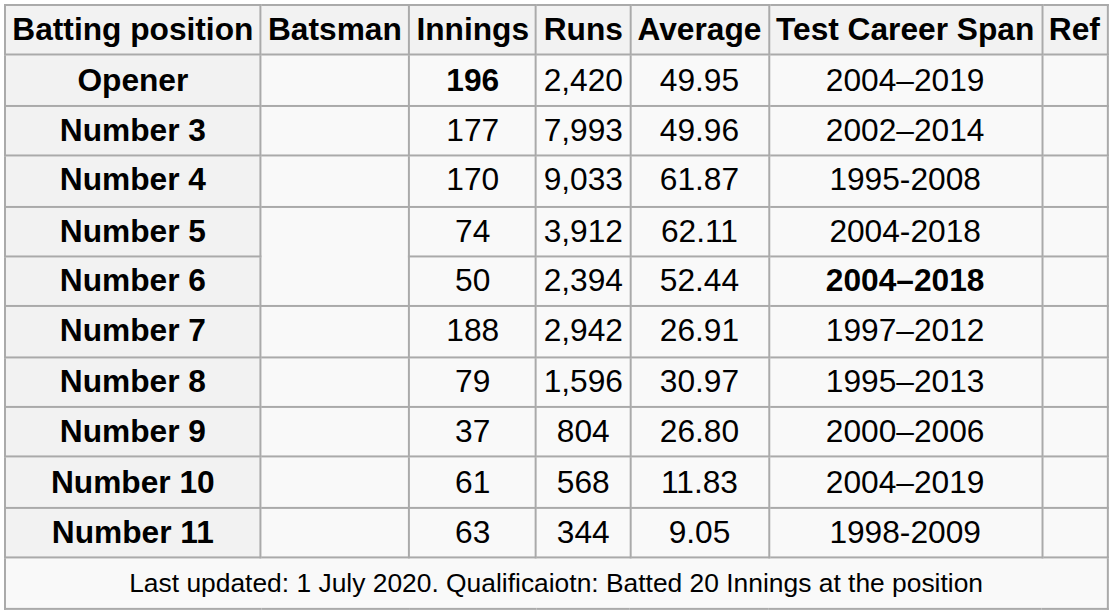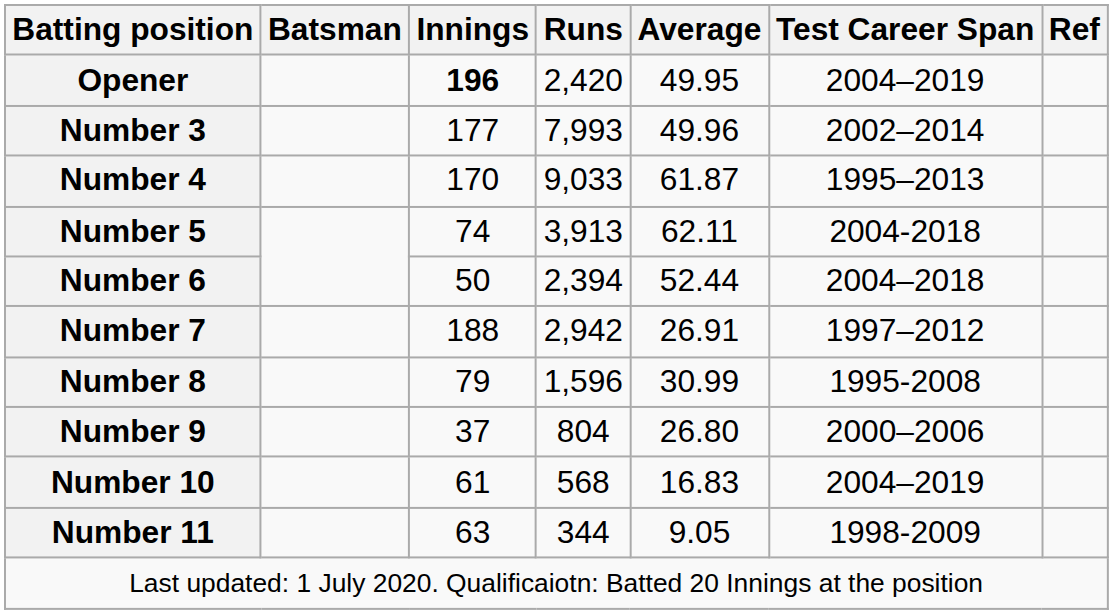 <table class="wikitable sortable" style=text-align:center;>
 <tr>
 <th scope="col">Batting position</th>
 <th scope="col">Batsman</th>
 <th scope="col">Innings</th>
 <th scope="col">Runs</th>
 <th scope="col">Average</th>
 <th scope="col">Test Career Span</th>
 <th scope="col">Ref</th>
 </tr>
 <tr>
 <th scope="row">Opener</th>
 <td></td>
 <td><strong>196</strong></td>
 <td>2,420</td>
 <td>49.95</td>
 <td>2004–2019</td>
 <td></td>
 </tr>
 <tr>
 <th scope="row">Number 3</th>
 <td></td>
 <td>177</td>
 <td>7,993</td>
 <td>49.96</td>
 <td>2002–2014</td>
 <td></td>
 </tr>
 <tr>
 <th scope="row">Number 4</th>
 <td></td>
 <td>170</td>
 <td>9,033</td>
 <td>61.87</td>
-<td>1995-2008</td>
+<td>1995–2013</td>
 <td></td>
 </tr>
 <tr>
 <th scope="row">Number 5</th>
 <td rowspan="2"></td>
 <td>74</td>
-<td>3,912</td>
+<td>3,913</td>
 <td>62.11</td>
 <td>2004-2018</td>
 <td></td>
 </tr>
 <tr>
 <th scope="row">Number 6</th>
 <td>50</td>
 <td>2,394</td>
 <td>52.44</td>
-<td><strong>2004–2018</strong></td>
+<td>2004–2018</td>
 <td></td>
 </tr>
 <tr>
 <th scope="row">Number 7</th>
 <td></td>
 <td>188</td>
 <td>2,942</td>
 <td>26.91</td>
 <td>1997–2012</td>
 <td></td>
 </tr>
 <tr>
 <th scope="row">Number 8</th>
 <td></td>
 <td>79</td>
 <td>1,596</td>
-<td>30.97</td>
-<td>1995–2013</td>
+<td>30.99</td>
+<td>1995-2008</td>
 <td></td>
 </tr>
 <tr>
 <th scope="row">Number 9</th>
 <td></td>
 <td>37</td>
 <td>804</td>
 <td>26.80</td>
 <td>2000–2006</td>
 <td></td>
 </tr>
 <tr>
 <th scope="row">Number 10</th>
 <td></td>
 <td>61</td>
 <td>568</td>
-<td>11.83</td>
+<td>16.83</td>
 <td>2004–2019</td>
 <td></td>
 </tr>
 <tr>
 <th scope="row">Number 11</th>
 <td></td>
 <td>63</td>
 <td>344</td>
 <td>9.05</td>
 <td>1998-2009</td>
 <td></td>
 </tr>
 <tr>
 <td colspan=7><small>Last updated: 1 July 2020. Qualificaiotn: Batted 20 Innings at the position</small></td>
 </tr>
 </table>
